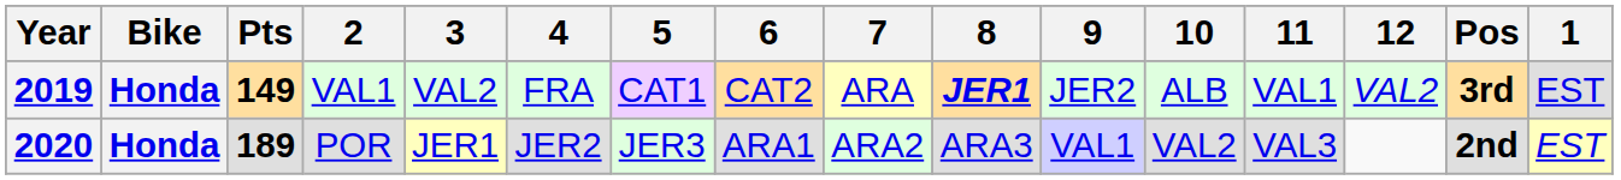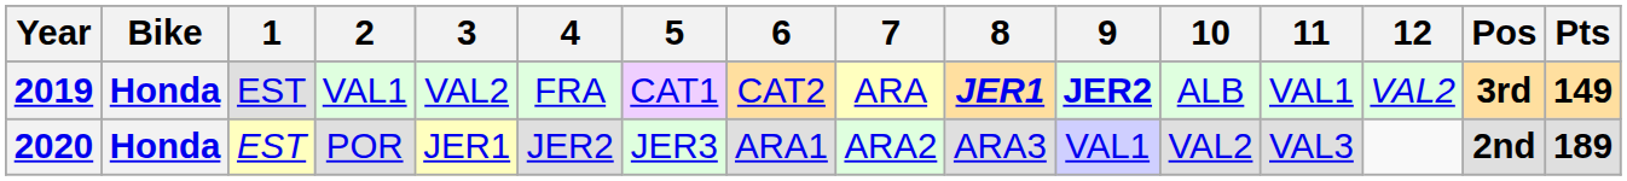 <table class="wikitable" style="text-align:center">
 <tr>
 <th>Year</th>
 <th>Bike</th>
-<th>Pts</th>
+<th>1</th>
 <th>2</th>
 <th>3</th>
 <th>4</th>
 <th>5</th>
 <th>6</th>
 <th>7</th>
 <th>8</th>
 <th>9</th>
 <th>10</th>
 <th>11</th>
 <th>12</th>
 <th>Pos</th>
-<th>1</th>
+<th>Pts</th>
 </tr>
 <tr>
 <th><a href='#'>2019</a></th>
 <th><a href='#'>Honda</a></th>
-<th style="background:#ffdf9f;">149</th>
+<td style="background:#dfdfdf;"><a href='#'>EST</a><br></td>
 <td style="background:#dfffdf;"><a href='#'>VAL1</a><br></td>
 <td style="background:#dfffdf;"><a href='#'>VAL2</a><br></td>
 <td style="background:#dfffdf;"><a href='#'>FRA</a><br></td>
 <td style="background:#efcfff;"><a href='#'>CAT1</a><br></td>
 <td style="background:#ffdf9f;"><a href='#'>CAT2</a><br></td>
 <td style="background:#ffffbf;"><a href='#'>ARA</a><br></td>
 <td style="background:#ffdf9f;"><strong><em><a href='#'>JER1</a></em><br></strong></td>
-<td style="background:#dfffdf;"><a href='#'>JER2</a><br></td>
+<td style="background:#dfffdf;"><strong><a href='#'>JER2</a><br></strong></td>
 <td style="background:#dfffdf;"><a href='#'>ALB</a><br></td>
 <td style="background:#dfffdf;"><a href='#'>VAL1</a><br></td>
 <td style="background:#dfffdf;"><em><a href='#'>VAL2</a></em><br></td>
 <th style="background:#ffdf9f;">3rd</th>
-<td style="background:#dfdfdf;"><a href='#'>EST</a><br></td>
+<th style="background:#ffdf9f;">149</th>
 </tr>
 <tr>
 <th><a href='#'>2020</a></th>
 <th><a href='#'>Honda</a></th>
-<th style="background:#dfdfdf;">189</th>
+<td style="background:#ffffbf;"><em><a href='#'>EST</a></em><br></td>
 <td style="background:#dfdfdf;"><a href='#'>POR</a><br></td>
 <td style="background:#ffffbf;"><a href='#'>JER1</a><br></td>
 <td style="background:#dfdfdf;"><a href='#'>JER2</a><br></td>
 <td style="background:#dfffdf;"><a href='#'>JER3</a><br></td>
 <td style="background:#dfdfdf;"><a href='#'>ARA1</a><br></td>
 <td style="background:#dfffdf;"><a href='#'>ARA2</a><br></td>
 <td style="background:#dfdfdf;"><a href='#'>ARA3</a><br></td>
 <td style="background:#cfcfff;"><a href='#'>VAL1</a><br></td>
 <td style="background:#dfdfdf;"><a href='#'>VAL2</a><br></td>
 <td style="background:#dfdfdf;"><a href='#'>VAL3</a><br></td>
 <td></td>
 <th style="background:#dfdfdf;">2nd</th>
-<td style="background:#ffffbf;"><em><a href='#'>EST</a></em><br></td>
+<th style="background:#dfdfdf;">189</th>
 </tr>
 </table>
